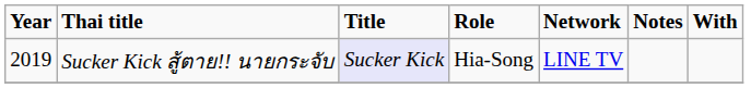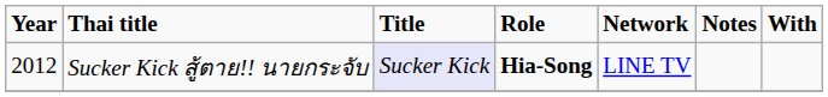 <table class="wikitable" style="font-size: 85%;">
 <tr>
 <td><strong>Year</strong></td>
 <td><strong>Thai title</strong></td>
 <td><strong>Title</strong></td>
 <td><strong>Role</strong></td>
 <td><strong>Network</strong></td>
 <td><strong>Notes</strong></td>
 <td><strong>With</strong></td>
 </tr>
 <tr>
-<td>2019</td>
+<td>2012</td>
 <td><em>Sucker Kick สู้ตาย!! นายกระจับ</em></td>
 <td style="background: lavender;"><em>Sucker Kick</em></td>
-<td>Hia-Song</td>
+<td><strong>Hia-Song</strong></td>
 <td><a href='#'>LINE TV</a></td>
 <td></td>
 <td></td>
 </tr>
 <tr>
 </tr>
 </table>
